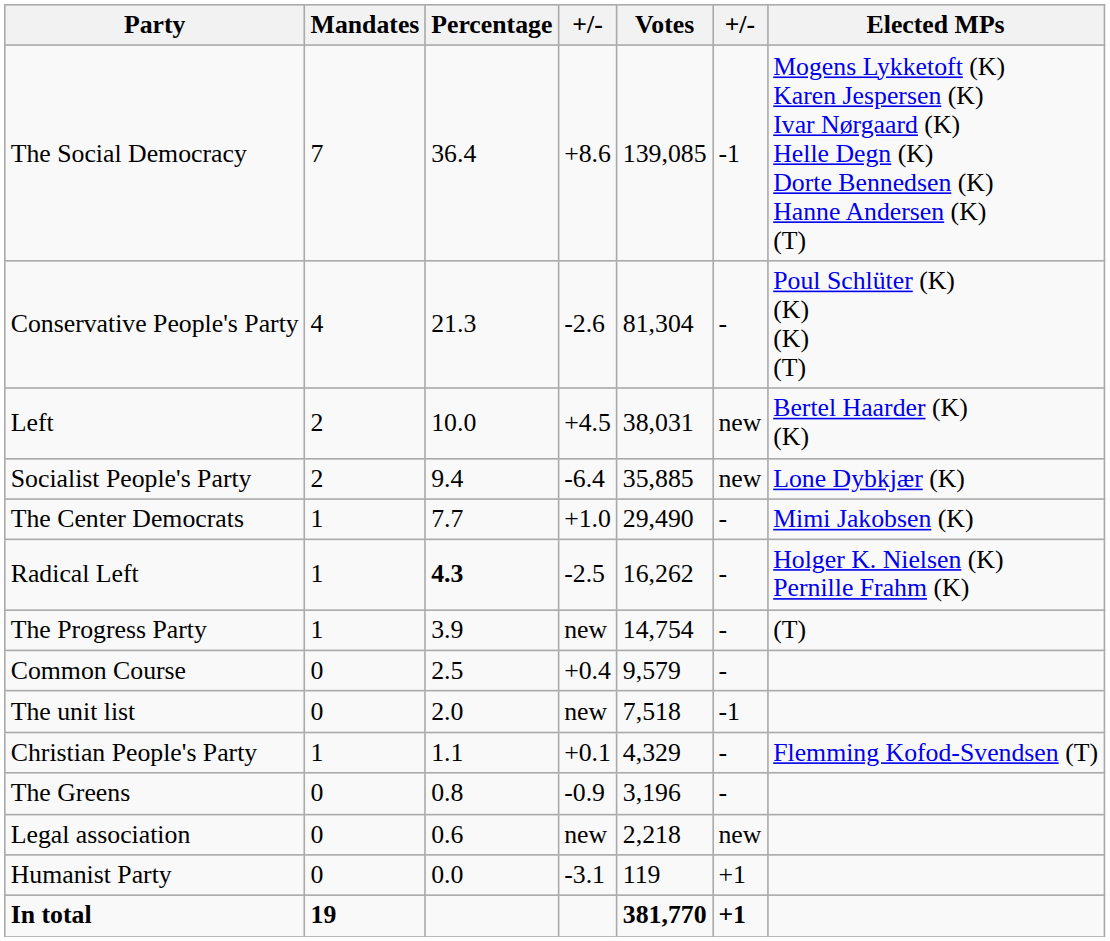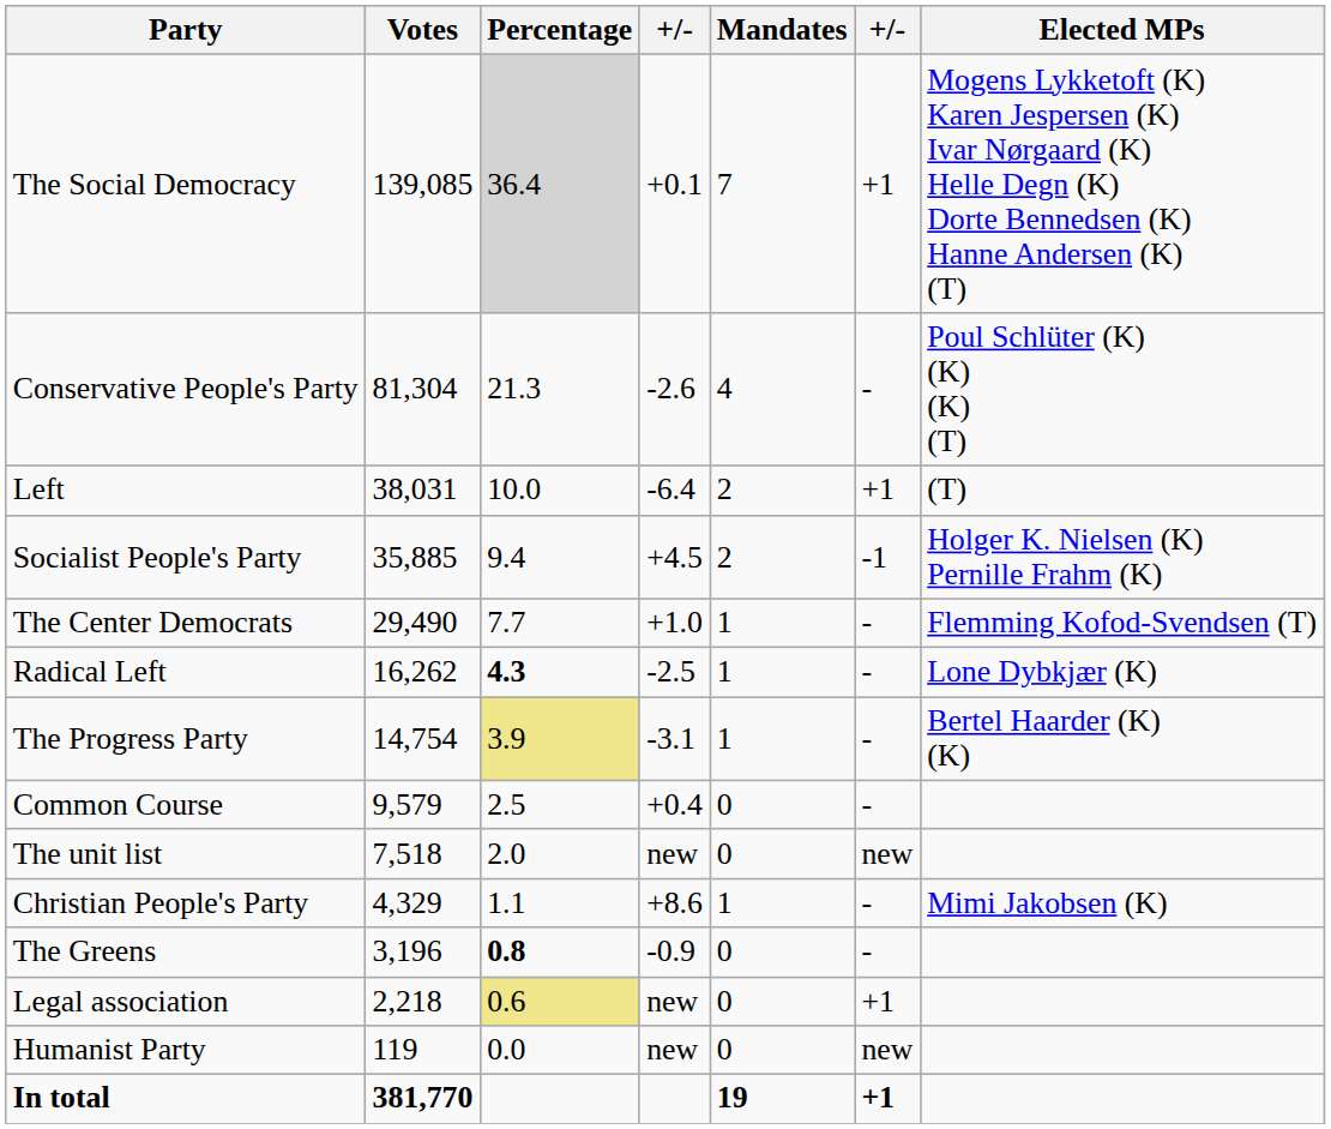 <table class="wikitable">
 <tr>
 <th>Party</th>
-<th>Mandates</th>
+<th>Votes</th>
 <th>Percentage</th>
 <th>+/-</th>
-<th>Votes</th>
+<th>Mandates</th>
 <th>+/-</th>
 <th>Elected MPs</th>
 </tr>
 <tr>
 <td>The Social Democracy</td>
+<td>139,085</td>
+<td style="background: lightgrey;">36.4</td>
+<td>+0.1</td>
 <td>7</td>
-<td>36.4</td>
-<td>+8.6</td>
-<td>139,085</td>
-<td>-1</td>
+<td>+1</td>
 <td><a href='#'>Mogens Lykketoft</a> (K)<br><a href='#'>Karen Jespersen</a> (K)<br><a href='#'>Ivar Nørgaard</a> (K)<br><a href='#'>Helle Degn</a> (K)<br><a href='#'>Dorte Bennedsen</a> (K)<br><a href='#'>Hanne Andersen</a> (K)<br> (T)</td>
 </tr>
 <tr>
 <td>Conservative People's Party</td>
-<td>4</td>
+<td>81,304</td>
 <td>21.3</td>
 <td>-2.6</td>
-<td>81,304</td>
+<td>4</td>
 <td>-</td>
 <td><a href='#'>Poul Schlüter</a> (K)<br> (K)<br> (K)<br> (T)</td>
 </tr>
 <tr>
 <td>Left</td>
+<td>38,031</td>
+<td>10.0</td>
+<td>-6.4</td>
 <td>2</td>
-<td>10.0</td>
+<td>+1</td>
+<td> (T)</td>
+</tr>
+<tr>
+<td>Socialist People's Party</td>
+<td>35,885</td>
+<td>9.4</td>
 <td>+4.5</td>
-<td>38,031</td>
-<td>new</td>
+<td>2</td>
+<td>-1</td>
+<td><a href='#'>Holger K. Nielsen</a> (K)<br><a href='#'>Pernille Frahm</a> (K)</td>
+</tr>
+<tr>
+<td>The Center Democrats</td>
+<td>29,490</td>
+<td>7.7</td>
+<td>+1.0</td>
+<td>1</td>
+<td>-</td>
+<td><a href='#'>Flemming Kofod-Svendsen</a> (T)</td>
+</tr>
+<tr>
+<td>Radical Left</td>
+<td>16,262</td>
+<td><strong>4.3</strong></td>
+<td>-2.5</td>
+<td>1</td>
+<td>-</td>
+<td><a href='#'>Lone Dybkjær</a> (K)</td>
+</tr>
+<tr>
+<td>The Progress Party</td>
+<td>14,754</td>
+<td style="background: khaki;">3.9</td>
+<td>-3.1</td>
+<td>1</td>
+<td>-</td>
 <td><a href='#'>Bertel Haarder</a> (K)<br> (K)</td>
 </tr>
 <tr>
-<td>Socialist People's Party</td>
-<td>2</td>
-<td>9.4</td>
-<td>-6.4</td>
-<td>35,885</td>
-<td>new</td>
-<td><a href='#'>Lone Dybkjær</a> (K)</td>
-</tr>
-<tr>
-<td>The Center Democrats</td>
-<td>1</td>
-<td>7.7</td>
-<td>+1.0</td>
-<td>29,490</td>
-<td>-</td>
-<td><a href='#'>Mimi Jakobsen</a> (K)</td>
-</tr>
-<tr>
-<td>Radical Left</td>
-<td>1</td>
-<td><strong>4.3</strong></td>
-<td>-2.5</td>
-<td>16,262</td>
-<td>-</td>
-<td><a href='#'>Holger K. Nielsen</a> (K)<br><a href='#'>Pernille Frahm</a> (K)</td>
-</tr>
-<tr>
-<td>The Progress Party</td>
-<td>1</td>
-<td>3.9</td>
-<td>new</td>
-<td>14,754</td>
-<td>-</td>
-<td> (T)</td>
-</tr>
-<tr>
 <td>Common Course</td>
-<td>0</td>
+<td>9,579</td>
 <td>2.5</td>
 <td>+0.4</td>
-<td>9,579</td>
+<td>0</td>
 <td>-</td>
 <td></td>
 </tr>
 <tr>
 <td>The unit list</td>
-<td>0</td>
+<td>7,518</td>
 <td>2.0</td>
 <td>new</td>
-<td>7,518</td>
-<td>-1</td>
+<td>0</td>
+<td>new</td>
 <td></td>
 </tr>
 <tr>
 <td>Christian People's Party</td>
+<td>4,329</td>
+<td>1.1</td>
+<td>+8.6</td>
 <td>1</td>
-<td>1.1</td>
-<td>+0.1</td>
-<td>4,329</td>
 <td>-</td>
-<td><a href='#'>Flemming Kofod-Svendsen</a> (T)</td>
+<td><a href='#'>Mimi Jakobsen</a> (K)</td>
 </tr>
 <tr>
 <td>The Greens</td>
+<td>3,196</td>
+<td><strong>0.8</strong></td>
+<td>-0.9</td>
 <td>0</td>
-<td>0.8</td>
-<td>-0.9</td>
-<td>3,196</td>
 <td>-</td>
 <td></td>
 </tr>
 <tr>
 <td>Legal association</td>
+<td>2,218</td>
+<td style="background: khaki;">0.6</td>
+<td>new</td>
 <td>0</td>
-<td>0.6</td>
+<td>+1</td>
+<td></td>
+</tr>
+<tr>
+<td>Humanist Party</td>
+<td>119</td>
+<td>0.0</td>
 <td>new</td>
-<td>2,218</td>
+<td>0</td>
 <td>new</td>
 <td></td>
 </tr>
 <tr>
-<td>Humanist Party</td>
-<td>0</td>
-<td>0.0</td>
-<td>-3.1</td>
-<td>119</td>
-<td>+1</td>
-<td></td>
-</tr>
-<tr>
 <td><strong>In total</strong></td>
-<td><strong>19</strong></td>
+<td><strong>381,770</strong></td>
 <td></td>
 <td></td>
-<td><strong>381,770</strong></td>
+<td><strong>19</strong></td>
 <td><strong>+1</strong></td>
 <td></td>
 </tr>
 </table>
